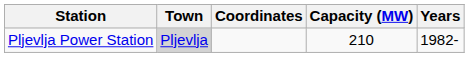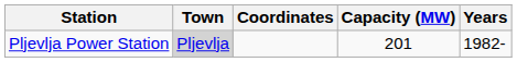 <table class="wikitable sortable">
 <tr>
 <th>Station</th>
 <th>Town</th>
 <th>Coordinates</th>
 <th>Capacity (<a href='#'>MW</a>)</th>
 <th>Years</th>
 </tr>
 <tr>
 <td><a href='#'>Pljevlja Power Station</a></td>
 <td style="background: lightgrey;"><a href='#'>Pljevlja</a></td>
 <td></td>
-<td style="text-align:center;">210</td>
+<td style="text-align:center;">201</td>
 <td>1982-</td>
 </tr>
 </table>
